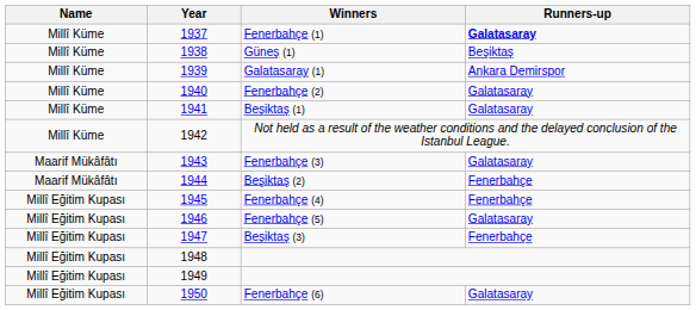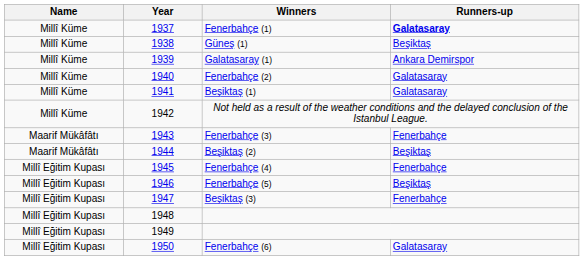 <table class="wikitable" width=46%>
 <tr>
 <th width=12%>Name</th>
 <th width=8%>Year</th>
 <th width=19%>Winners</th>
 <th width=19%>Runners-up</th>
 </tr>
 <tr>
 <td align=center>Millî Küme</td>
 <td align=center><a href='#'>1937</a></td>
 <td><a href='#'>Fenerbahçe</a> <small>(1)</small></td>
 <td><strong><a href='#'>Galatasaray</a></strong></td>
 </tr>
 <tr>
 <td align=center>Millî Küme</td>
 <td align=center><a href='#'>1938</a></td>
 <td><a href='#'>Güneş</a> <small>(1)</small></td>
 <td><a href='#'>Beşiktaş</a></td>
 </tr>
 <tr>
 <td align=center>Millî Küme</td>
 <td align=center><a href='#'>1939</a></td>
 <td><a href='#'>Galatasaray</a> <small>(1)</small></td>
 <td><a href='#'>Ankara Demirspor</a></td>
 </tr>
 <tr>
 <td align=center>Millî Küme</td>
 <td align=center><a href='#'>1940</a></td>
 <td><a href='#'>Fenerbahçe</a> <small>(2)</small></td>
 <td><a href='#'>Galatasaray</a></td>
 </tr>
 <tr>
 <td align=center>Millî Küme</td>
 <td align=center><a href='#'>1941</a></td>
 <td><a href='#'>Beşiktaş</a> <small>(1)</small></td>
 <td><a href='#'>Galatasaray</a></td>
 </tr>
 <tr>
 <td align=center>Millî Küme</td>
 <td align=center>1942</td>
 <td colspan=2 style="text-align:center;"><em>Not held as a result of the weather conditions and the delayed conclusion of the Istanbul League.</em></td>
 </tr>
 <tr>
 <td align=center>Maarif Mükâfâtı</td>
 <td align=center><a href='#'>1943</a></td>
 <td><a href='#'>Fenerbahçe</a> <small>(3)</small></td>
-<td><a href='#'>Galatasaray</a></td>
+<td><a href='#'>Fenerbahçe</a></td>
 </tr>
 <tr>
 <td align=center>Maarif Mükâfâtı</td>
 <td align=center><a href='#'>1944</a></td>
 <td><a href='#'>Beşiktaş</a> <small>(2)</small></td>
-<td><a href='#'>Fenerbahçe</a></td>
+<td><a href='#'>Beşiktaş</a></td>
 </tr>
 <tr>
 <td align=center>Millî Eğitim Kupası</td>
 <td align=center><a href='#'>1945</a></td>
 <td><a href='#'>Fenerbahçe</a> <small>(4)</small></td>
 <td><a href='#'>Fenerbahçe</a></td>
 </tr>
 <tr>
 <td align=center>Millî Eğitim Kupası</td>
 <td align=center><a href='#'>1946</a></td>
 <td><a href='#'>Fenerbahçe</a> <small>(5)</small></td>
-<td><a href='#'>Galatasaray</a></td>
+<td><a href='#'>Beşiktaş</a></td>
 </tr>
 <tr>
 <td align=center>Millî Eğitim Kupası</td>
 <td align=center><a href='#'>1947</a></td>
 <td><a href='#'>Beşiktaş</a> <small>(3)</small></td>
 <td><a href='#'>Fenerbahçe</a></td>
 </tr>
 <tr>
 <td align=center>Millî Eğitim Kupası</td>
 <td align=center>1948</td>
 <td colspan=2></td>
 </tr>
 <tr>
 <td align=center>Millî Eğitim Kupası</td>
 <td align=center>1949</td>
 <td colspan=2></td>
 </tr>
 <tr>
 <td align=center>Millî Eğitim Kupası</td>
 <td align=center><a href='#'>1950</a></td>
 <td><a href='#'>Fenerbahçe</a> <small>(6)</small></td>
 <td><a href='#'>Galatasaray</a></td>
 </tr>
 </table>
